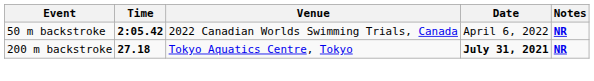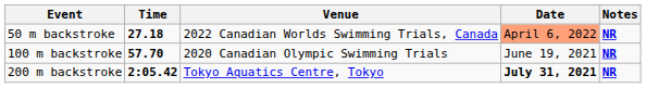 <table class="wikitable">
 <tr>
 <th>Event</th>
 <th>Time</th>
 <th>Venue</th>
 <th>Date</th>
 <th>Notes</th>
 </tr>
 <tr>
 <td>50 m backstroke</td>
-<td><strong>2:05.42</strong></td>
+<td><strong>27.18</strong></td>
 <td>2022 Canadian Worlds Swimming Trials, <a href='#'>Canada</a></td>
-<td>April 6, 2022</td>
+<td style="background: lightsalmon;">April 6, 2022</td>
+<td><strong><a href='#'>NR</a></strong></td>
+</tr>
+<tr>
+<td>100 m backstroke</td>
+<td><strong>57.70</strong></td>
+<td>2020 Canadian Olympic Swimming Trials</td>
+<td>June 19, 2021</td>
 <td><strong><a href='#'>NR</a></strong></td>
 </tr>
 <tr>
 <td>200 m backstroke</td>
-<td><strong>27.18</strong></td>
+<td><strong>2:05.42</strong></td>
 <td><a href='#'>Tokyo Aquatics Centre</a>, <a href='#'>Tokyo</a></td>
 <td><strong>July 31, 2021</strong></td>
 <td><strong><a href='#'>NR</a></strong></td>
 </tr>
 </table>
